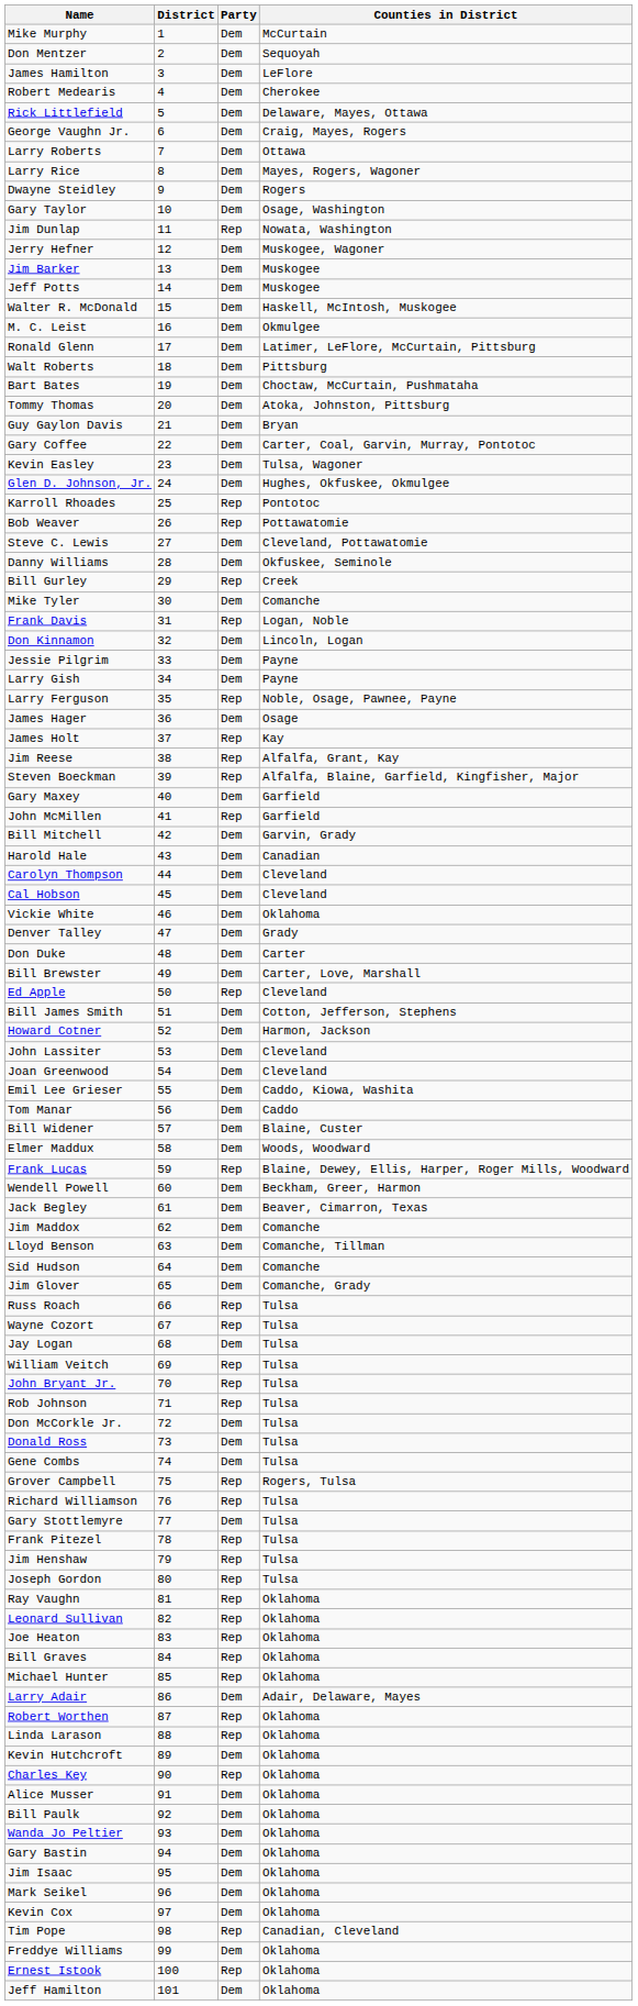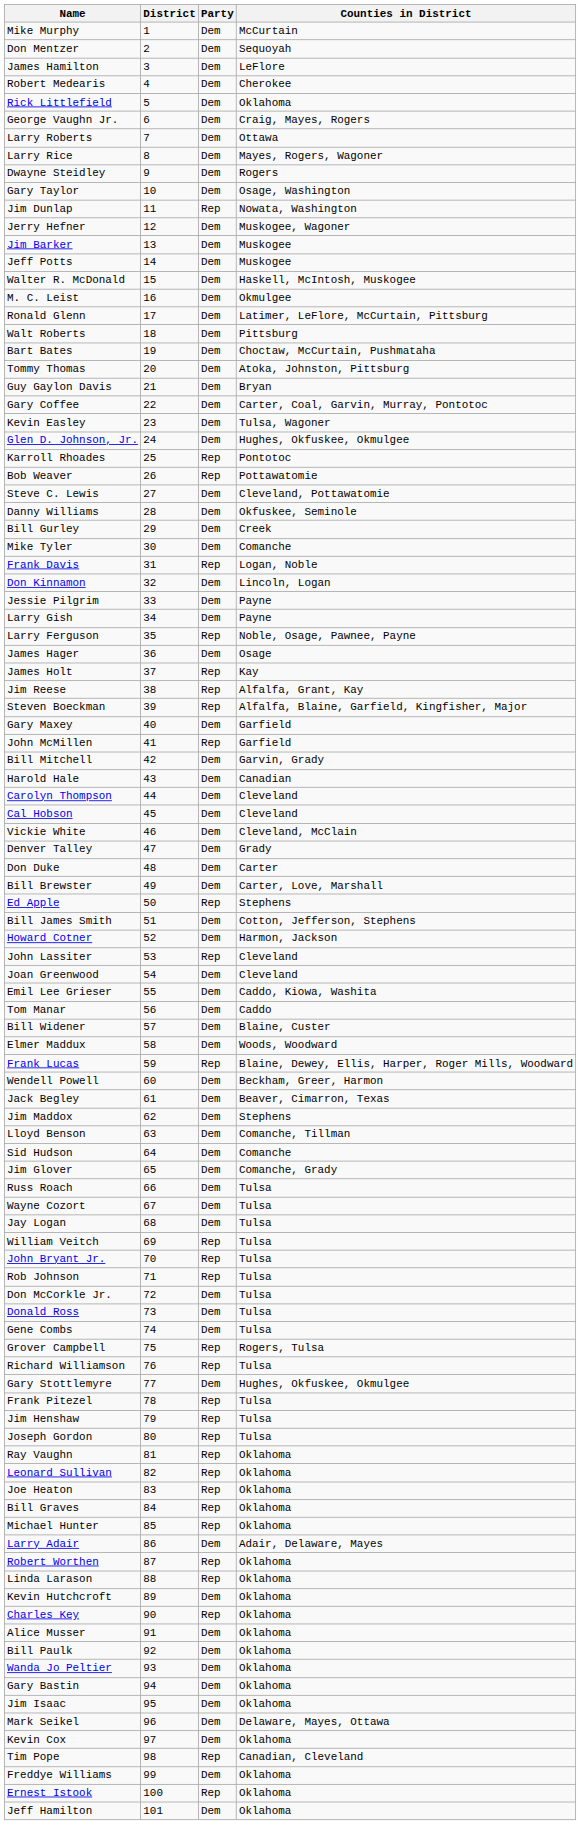 <table class="wikitable sortable">
 <tr>
 <th>Name</th>
 <th>District</th>
 <th>Party</th>
 <th>Counties in District</th>
 </tr>
 <tr>
 <td>Mike Murphy</td>
 <td>1</td>
 <td>Dem</td>
 <td>McCurtain</td>
 </tr>
 <tr>
 <td>Don Mentzer</td>
 <td>2</td>
 <td>Dem</td>
 <td>Sequoyah</td>
 </tr>
 <tr>
 <td>James Hamilton</td>
 <td>3</td>
 <td>Dem</td>
 <td>LeFlore</td>
 </tr>
 <tr>
 <td>Robert Medearis</td>
 <td>4</td>
 <td>Dem</td>
 <td>Cherokee</td>
 </tr>
 <tr>
 <td><a href='#'>Rick Littlefield</a></td>
 <td>5</td>
 <td>Dem</td>
-<td>Delaware, Mayes, Ottawa</td>
+<td>Oklahoma</td>
 </tr>
 <tr>
 <td>George Vaughn Jr.</td>
 <td>6</td>
 <td>Dem</td>
 <td>Craig, Mayes, Rogers</td>
 </tr>
 <tr>
 <td>Larry Roberts</td>
 <td>7</td>
 <td>Dem</td>
 <td>Ottawa</td>
 </tr>
 <tr>
 <td>Larry Rice</td>
 <td>8</td>
 <td>Dem</td>
 <td>Mayes, Rogers, Wagoner</td>
 </tr>
 <tr>
 <td>Dwayne Steidley</td>
 <td>9</td>
 <td>Dem</td>
 <td>Rogers</td>
 </tr>
 <tr>
 <td>Gary Taylor</td>
 <td>10</td>
 <td>Dem</td>
 <td>Osage, Washington</td>
 </tr>
 <tr>
 <td>Jim Dunlap</td>
 <td>11</td>
 <td>Rep</td>
 <td>Nowata, Washington</td>
 </tr>
 <tr>
 <td>Jerry Hefner</td>
 <td>12</td>
 <td>Dem</td>
 <td>Muskogee, Wagoner</td>
 </tr>
 <tr>
 <td><a href='#'>Jim Barker</a></td>
 <td>13</td>
 <td>Dem</td>
 <td>Muskogee</td>
 </tr>
 <tr>
 <td>Jeff Potts</td>
 <td>14</td>
 <td>Dem</td>
 <td>Muskogee</td>
 </tr>
 <tr>
 <td>Walter R. McDonald</td>
 <td>15</td>
 <td>Dem</td>
 <td>Haskell, McIntosh, Muskogee</td>
 </tr>
 <tr>
 <td>M. C. Leist</td>
 <td>16</td>
 <td>Dem</td>
 <td>Okmulgee</td>
 </tr>
 <tr>
 <td>Ronald Glenn</td>
 <td>17</td>
 <td>Dem</td>
 <td>Latimer, LeFlore, McCurtain, Pittsburg</td>
 </tr>
 <tr>
 <td>Walt Roberts</td>
 <td>18</td>
 <td>Dem</td>
 <td>Pittsburg</td>
 </tr>
 <tr>
 <td>Bart Bates</td>
 <td>19</td>
 <td>Dem</td>
 <td>Choctaw, McCurtain, Pushmataha</td>
 </tr>
 <tr>
 <td>Tommy Thomas</td>
 <td>20</td>
 <td>Dem</td>
 <td>Atoka, Johnston, Pittsburg</td>
 </tr>
 <tr>
 <td>Guy Gaylon Davis</td>
 <td>21</td>
 <td>Dem</td>
 <td>Bryan</td>
 </tr>
 <tr>
 <td>Gary Coffee</td>
 <td>22</td>
 <td>Dem</td>
 <td>Carter, Coal, Garvin, Murray, Pontotoc</td>
 </tr>
 <tr>
 <td>Kevin Easley</td>
 <td>23</td>
 <td>Dem</td>
 <td>Tulsa, Wagoner</td>
 </tr>
 <tr>
 <td><a href='#'>Glen D. Johnson, Jr.</a></td>
 <td>24</td>
 <td>Dem</td>
 <td>Hughes, Okfuskee, Okmulgee</td>
 </tr>
 <tr>
 <td>Karroll Rhoades</td>
 <td>25</td>
 <td>Rep</td>
 <td>Pontotoc</td>
 </tr>
 <tr>
 <td>Bob Weaver</td>
 <td>26</td>
 <td>Rep</td>
 <td>Pottawatomie</td>
 </tr>
 <tr>
 <td>Steve C. Lewis</td>
 <td>27</td>
 <td>Dem</td>
 <td>Cleveland, Pottawatomie</td>
 </tr>
 <tr>
 <td>Danny Williams</td>
 <td>28</td>
 <td>Dem</td>
 <td>Okfuskee, Seminole</td>
 </tr>
 <tr>
 <td>Bill Gurley</td>
 <td>29</td>
-<td>Rep</td>
+<td>Dem</td>
 <td>Creek</td>
 </tr>
 <tr>
 <td>Mike Tyler</td>
 <td>30</td>
 <td>Dem</td>
 <td>Comanche</td>
 </tr>
 <tr>
 <td><a href='#'>Frank Davis</a></td>
 <td>31</td>
 <td>Rep</td>
 <td>Logan, Noble</td>
 </tr>
 <tr>
 <td><a href='#'>Don Kinnamon</a></td>
 <td>32</td>
 <td>Dem</td>
 <td>Lincoln, Logan</td>
 </tr>
 <tr>
 <td>Jessie Pilgrim</td>
 <td>33</td>
 <td>Dem</td>
 <td>Payne</td>
 </tr>
 <tr>
 <td>Larry Gish</td>
 <td>34</td>
 <td>Dem</td>
 <td>Payne</td>
 </tr>
 <tr>
 <td>Larry Ferguson</td>
 <td>35</td>
 <td>Rep</td>
 <td>Noble, Osage, Pawnee, Payne</td>
 </tr>
 <tr>
 <td>James Hager</td>
 <td>36</td>
 <td>Dem</td>
 <td>Osage</td>
 </tr>
 <tr>
 <td>James Holt</td>
 <td>37</td>
 <td>Rep</td>
 <td>Kay</td>
 </tr>
 <tr>
 <td>Jim Reese</td>
 <td>38</td>
 <td>Rep</td>
 <td>Alfalfa, Grant, Kay</td>
 </tr>
 <tr>
 <td>Steven Boeckman</td>
 <td>39</td>
 <td>Rep</td>
 <td>Alfalfa, Blaine, Garfield, Kingfisher, Major</td>
 </tr>
 <tr>
 <td>Gary Maxey</td>
 <td>40</td>
 <td>Dem</td>
 <td>Garfield</td>
 </tr>
 <tr>
 <td>John McMillen</td>
 <td>41</td>
 <td>Rep</td>
 <td>Garfield</td>
 </tr>
 <tr>
 <td>Bill Mitchell</td>
 <td>42</td>
 <td>Dem</td>
 <td>Garvin, Grady</td>
 </tr>
 <tr>
 <td>Harold Hale</td>
 <td>43</td>
 <td>Dem</td>
 <td>Canadian</td>
 </tr>
 <tr>
 <td><a href='#'>Carolyn Thompson</a></td>
 <td>44</td>
 <td>Dem</td>
 <td>Cleveland</td>
 </tr>
 <tr>
 <td><a href='#'>Cal Hobson</a></td>
 <td>45</td>
 <td>Dem</td>
 <td>Cleveland</td>
 </tr>
 <tr>
 <td>Vickie White</td>
 <td>46</td>
 <td>Dem</td>
-<td>Oklahoma</td>
+<td>Cleveland, McClain</td>
 </tr>
 <tr>
 <td>Denver Talley</td>
 <td>47</td>
 <td>Dem</td>
 <td>Grady</td>
 </tr>
 <tr>
 <td>Don Duke</td>
 <td>48</td>
 <td>Dem</td>
 <td>Carter</td>
 </tr>
 <tr>
 <td>Bill Brewster</td>
 <td>49</td>
 <td>Dem</td>
 <td>Carter, Love, Marshall</td>
 </tr>
 <tr>
 <td><a href='#'>Ed Apple</a></td>
 <td>50</td>
 <td>Rep</td>
-<td>Cleveland</td>
+<td>Stephens</td>
 </tr>
 <tr>
 <td>Bill James Smith</td>
 <td>51</td>
 <td>Dem</td>
 <td>Cotton, Jefferson, Stephens</td>
 </tr>
 <tr>
 <td><a href='#'>Howard Cotner</a></td>
 <td>52</td>
 <td>Dem</td>
 <td>Harmon, Jackson</td>
 </tr>
 <tr>
 <td>John Lassiter</td>
 <td>53</td>
-<td>Dem</td>
+<td>Rep</td>
 <td>Cleveland</td>
 </tr>
 <tr>
 <td>Joan Greenwood</td>
 <td>54</td>
 <td>Dem</td>
 <td>Cleveland</td>
 </tr>
 <tr>
 <td>Emil Lee Grieser</td>
 <td>55</td>
 <td>Dem</td>
 <td>Caddo, Kiowa, Washita</td>
 </tr>
 <tr>
 <td>Tom Manar</td>
 <td>56</td>
 <td>Dem</td>
 <td>Caddo</td>
 </tr>
 <tr>
 <td>Bill Widener</td>
 <td>57</td>
 <td>Dem</td>
 <td>Blaine, Custer</td>
 </tr>
 <tr>
 <td>Elmer Maddux</td>
 <td>58</td>
 <td>Dem</td>
 <td>Woods, Woodward</td>
 </tr>
 <tr>
 <td><a href='#'>Frank Lucas</a></td>
 <td>59</td>
 <td>Rep</td>
 <td>Blaine, Dewey, Ellis, Harper, Roger Mills, Woodward</td>
 </tr>
 <tr>
 <td>Wendell Powell</td>
 <td>60</td>
 <td>Dem</td>
 <td>Beckham, Greer, Harmon</td>
 </tr>
 <tr>
 <td>Jack Begley</td>
 <td>61</td>
 <td>Dem</td>
 <td>Beaver, Cimarron, Texas</td>
 </tr>
 <tr>
 <td>Jim Maddox</td>
 <td>62</td>
 <td>Dem</td>
-<td>Comanche</td>
+<td>Stephens</td>
 </tr>
 <tr>
 <td>Lloyd Benson</td>
 <td>63</td>
 <td>Dem</td>
 <td>Comanche, Tillman</td>
 </tr>
 <tr>
 <td>Sid Hudson</td>
 <td>64</td>
 <td>Dem</td>
 <td>Comanche</td>
 </tr>
 <tr>
 <td>Jim Glover</td>
 <td>65</td>
 <td>Dem</td>
 <td>Comanche, Grady</td>
 </tr>
 <tr>
 <td>Russ Roach</td>
 <td>66</td>
-<td>Rep</td>
+<td>Dem</td>
 <td>Tulsa</td>
 </tr>
 <tr>
 <td>Wayne Cozort</td>
 <td>67</td>
-<td>Rep</td>
+<td>Dem</td>
 <td>Tulsa</td>
 </tr>
 <tr>
 <td>Jay Logan</td>
 <td>68</td>
 <td>Dem</td>
 <td>Tulsa</td>
 </tr>
 <tr>
 <td>William Veitch</td>
 <td>69</td>
 <td>Rep</td>
 <td>Tulsa</td>
 </tr>
 <tr>
 <td><a href='#'>John Bryant Jr.</a></td>
 <td>70</td>
 <td>Rep</td>
 <td>Tulsa</td>
 </tr>
 <tr>
 <td>Rob Johnson</td>
 <td>71</td>
 <td>Rep</td>
 <td>Tulsa</td>
 </tr>
 <tr>
 <td>Don McCorkle Jr.</td>
 <td>72</td>
 <td>Dem</td>
 <td>Tulsa</td>
 </tr>
 <tr>
 <td><a href='#'>Donald Ross</a></td>
 <td>73</td>
 <td>Dem</td>
 <td>Tulsa</td>
 </tr>
 <tr>
 <td>Gene Combs</td>
 <td>74</td>
 <td>Dem</td>
 <td>Tulsa</td>
 </tr>
 <tr>
 <td>Grover Campbell</td>
 <td>75</td>
 <td>Rep</td>
 <td>Rogers, Tulsa</td>
 </tr>
 <tr>
 <td>Richard Williamson</td>
 <td>76</td>
 <td>Rep</td>
 <td>Tulsa</td>
 </tr>
 <tr>
 <td>Gary Stottlemyre</td>
 <td>77</td>
 <td>Dem</td>
-<td>Tulsa</td>
+<td>Hughes, Okfuskee, Okmulgee</td>
 </tr>
 <tr>
 <td>Frank Pitezel</td>
 <td>78</td>
 <td>Rep</td>
 <td>Tulsa</td>
 </tr>
 <tr>
 <td>Jim Henshaw</td>
 <td>79</td>
 <td>Rep</td>
 <td>Tulsa</td>
 </tr>
 <tr>
 <td>Joseph Gordon</td>
 <td>80</td>
 <td>Rep</td>
 <td>Tulsa</td>
 </tr>
 <tr>
 <td>Ray Vaughn</td>
 <td>81</td>
 <td>Rep</td>
 <td>Oklahoma</td>
 </tr>
 <tr>
 <td><a href='#'>Leonard Sullivan</a></td>
 <td>82</td>
 <td>Rep</td>
 <td>Oklahoma</td>
 </tr>
 <tr>
 <td>Joe Heaton</td>
 <td>83</td>
 <td>Rep</td>
 <td>Oklahoma</td>
 </tr>
 <tr>
 <td>Bill Graves</td>
 <td>84</td>
 <td>Rep</td>
 <td>Oklahoma</td>
 </tr>
 <tr>
 <td>Michael Hunter</td>
 <td>85</td>
 <td>Rep</td>
 <td>Oklahoma</td>
 </tr>
 <tr>
 <td><a href='#'>Larry Adair</a></td>
 <td>86</td>
 <td>Dem</td>
 <td>Adair, Delaware, Mayes</td>
 </tr>
 <tr>
 <td><a href='#'>Robert Worthen</a></td>
 <td>87</td>
 <td>Rep</td>
 <td>Oklahoma</td>
 </tr>
 <tr>
 <td>Linda Larason</td>
 <td>88</td>
 <td>Rep</td>
 <td>Oklahoma</td>
 </tr>
 <tr>
 <td>Kevin Hutchcroft</td>
 <td>89</td>
 <td>Dem</td>
 <td>Oklahoma</td>
 </tr>
 <tr>
 <td><a href='#'>Charles Key</a></td>
 <td>90</td>
 <td>Rep</td>
 <td>Oklahoma</td>
 </tr>
 <tr>
 <td>Alice Musser</td>
 <td>91</td>
 <td>Dem</td>
 <td>Oklahoma</td>
 </tr>
 <tr>
 <td>Bill Paulk</td>
 <td>92</td>
 <td>Dem</td>
 <td>Oklahoma</td>
 </tr>
 <tr>
 <td><a href='#'>Wanda Jo Peltier</a></td>
 <td>93</td>
 <td>Dem</td>
 <td>Oklahoma</td>
 </tr>
 <tr>
 <td>Gary Bastin</td>
 <td>94</td>
 <td>Dem</td>
 <td>Oklahoma</td>
 </tr>
 <tr>
 <td>Jim Isaac</td>
 <td>95</td>
 <td>Dem</td>
 <td>Oklahoma</td>
 </tr>
 <tr>
 <td>Mark Seikel</td>
 <td>96</td>
 <td>Dem</td>
-<td>Oklahoma</td>
+<td>Delaware, Mayes, Ottawa</td>
 </tr>
 <tr>
 <td>Kevin Cox</td>
 <td>97</td>
 <td>Dem</td>
 <td>Oklahoma</td>
 </tr>
 <tr>
 <td>Tim Pope</td>
 <td>98</td>
 <td>Rep</td>
 <td>Canadian, Cleveland</td>
 </tr>
 <tr>
 <td>Freddye Williams</td>
 <td>99</td>
 <td>Dem</td>
 <td>Oklahoma</td>
 </tr>
 <tr>
 <td><a href='#'>Ernest Istook</a></td>
 <td>100</td>
 <td>Rep</td>
 <td>Oklahoma</td>
 </tr>
 <tr>
 <td>Jeff Hamilton</td>
 <td>101</td>
 <td>Dem</td>
 <td>Oklahoma</td>
 </tr>
 </table>
